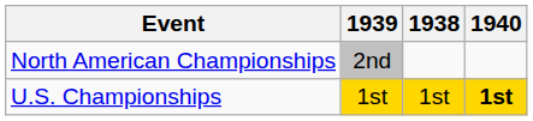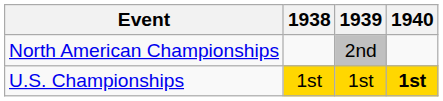 <table class="wikitable">
 <tr>
 <th>Event</th>
+<th>1938</th>
 <th>1939</th>
-<th>1938</th>
 <th>1940</th>
 </tr>
 <tr>
 <td><a href='#'>North American Championships</a></td>
+<td></td>
 <td align="center" bgcolor="silver">2nd</td>
-<td></td>
 <td></td>
 </tr>
 <tr>
 <td><a href='#'>U.S. Championships</a></td>
 <td align="center" bgcolor="gold">1st</td>
 <td align="center" bgcolor="gold">1st</td>
 <td align="center" bgcolor="gold"><strong>1st</strong></td>
 </tr>
 </table>
